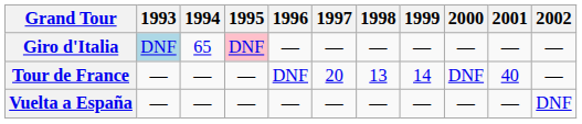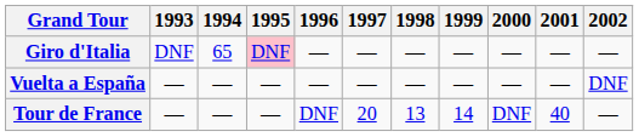 <table class="wikitable plainrowheaders">
 <tr>
 <th scope="col"><a href='#'>Grand Tour</a></th>
 <th scope="col">1993</th>
 <th scope="col">1994</th>
 <th scope="col">1995</th>
 <th scope="col">1996</th>
 <th scope="col">1997</th>
 <th scope="col">1998</th>
 <th scope="col">1999</th>
 <th scope="col">2000</th>
 <th scope="col">2001</th>
 <th scope="col">2002</th>
 </tr>
 <tr style="text-align:center;">
 <th scope="row"> <a href='#'>Giro d'Italia</a></th>
-<td style="background: lightblue;"><a href='#'>DNF</a></td>
+<td><a href='#'>DNF</a></td>
 <td><a href='#'>65</a></td>
 <td style="background: pink;"><a href='#'>DNF</a></td>
 <td>—</td>
 <td>—</td>
 <td>—</td>
 <td>—</td>
 <td>—</td>
 <td>—</td>
-<td>—</td>
-</tr>
-<tr style="text-align:center;">
-<th scope="row"> <a href='#'>Tour de France</a></th>
-<td>—</td>
-<td>—</td>
-<td>—</td>
-<td><a href='#'>DNF</a></td>
-<td><a href='#'>20</a></td>
-<td><a href='#'>13</a></td>
-<td><a href='#'>14</a></td>
-<td><a href='#'>DNF</a></td>
-<td><a href='#'>40</a></td>
 <td>—</td>
 </tr>
 <tr style="text-align:center;">
 <th scope="row"> <a href='#'>Vuelta a España</a></th>
 <td>—</td>
 <td>—</td>
 <td>—</td>
 <td>—</td>
 <td>—</td>
 <td>—</td>
 <td>—</td>
 <td>—</td>
 <td>—</td>
 <td><a href='#'>DNF</a></td>
 </tr>
+<tr style="text-align:center;">
+<th scope="row"> <a href='#'>Tour de France</a></th>
+<td>—</td>
+<td>—</td>
+<td>—</td>
+<td><a href='#'>DNF</a></td>
+<td><a href='#'>20</a></td>
+<td><a href='#'>13</a></td>
+<td><a href='#'>14</a></td>
+<td><a href='#'>DNF</a></td>
+<td><a href='#'>40</a></td>
+<td>—</td>
+</tr>
 </table>
